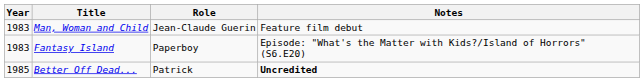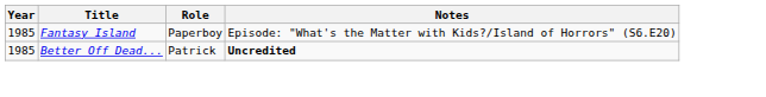 <table class="wikitable sortable">
 <tr>
 <th>Year</th>
 <th>Title</th>
 <th>Role</th>
 <th>Notes</th>
 </tr>
 <tr>
-<td>1983</td>
-<td><em><a href='#'>Man, Woman and Child</a></em></td>
-<td>Jean-Claude Guerin</td>
-<td>Feature film debut</td>
-</tr>
-<tr>
-<td>1983</td>
+<td>1985</td>
 <td><em><a href='#'>Fantasy Island</a></em></td>
 <td>Paperboy</td>
 <td>Episode: "What's the Matter with Kids?/Island of Horrors" (S6.E20)</td>
 </tr>
 <tr>
 <td>1985</td>
 <td><em><a href='#'>Better Off Dead...</a></em></td>
 <td>Patrick</td>
 <td><strong>Uncredited</strong></td>
 </tr>
 </table>
